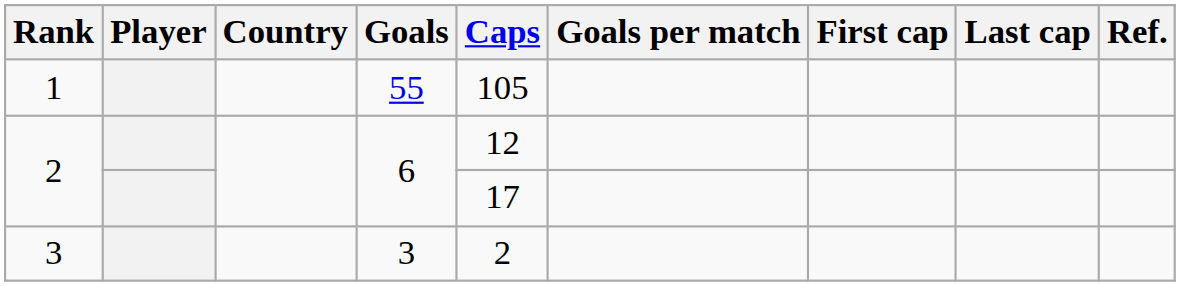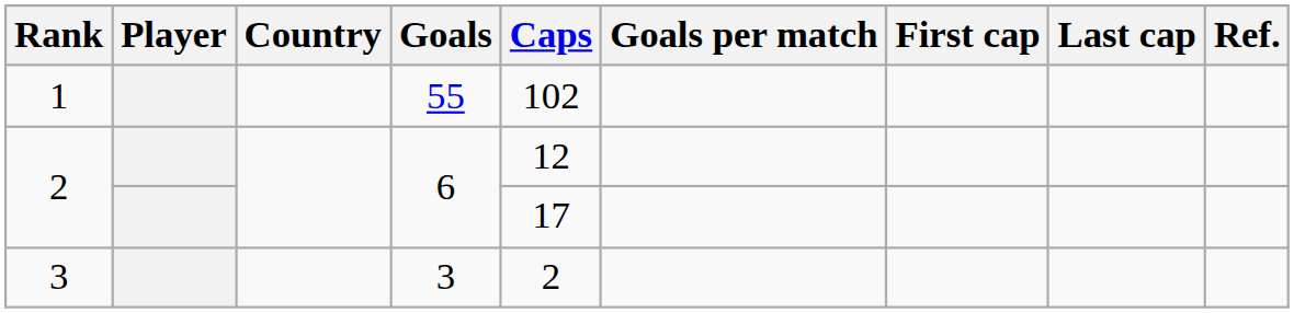 <table class="wikitable sortable plainrowheaders" style="text-align:center;">
 <tr>
 <th>Rank</th>
 <th>Player</th>
 <th>Country</th>
 <th>Goals</th>
 <th><a href='#'>Caps</a></th>
 <th>Goals per match</th>
 <th>First cap</th>
 <th>Last cap</th>
 <th class=unsortable>Ref.</th>
 </tr>
 <tr>
 <td>1</td>
 <th scope="row"><em></em></th>
 <td style="text-align:left;"></td>
 <td><a href='#'>55</a></td>
-<td>105</td>
+<td>102</td>
 <td></td>
 <td></td>
 <td></td>
 <td></td>
 </tr>
 <tr>
 <td rowspan=2>2</td>
 <th scope="row"></th>
 <td style="text-align:left;" rowspan=2></td>
 <td rowspan=2>6</td>
 <td>12</td>
 <td></td>
 <td></td>
 <td></td>
 <td></td>
 </tr>
 <tr>
 <th scope="row"></th>
 <td>17</td>
 <td></td>
 <td></td>
 <td></td>
 <td></td>
 </tr>
 <tr>
 <td>3</td>
 <th scope="row"></th>
 <td style="text-align:left;"></td>
 <td>3</td>
 <td>2</td>
 <td></td>
 <td></td>
 <td></td>
 <td></td>
 </tr>
 </table>
